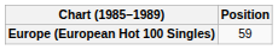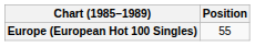 <table class="wikitable plainrowheaders" style="text-align:center">
 <tr>
 <th scope="col">Chart (1985–1989)</th>
 <th scope="col">Position</th>
 </tr>
 <tr>
 <th scope="row">Europe (European Hot 100 Singles)</th>
-<td>59</td>
+<td>55</td>
 </tr>
 </table>
